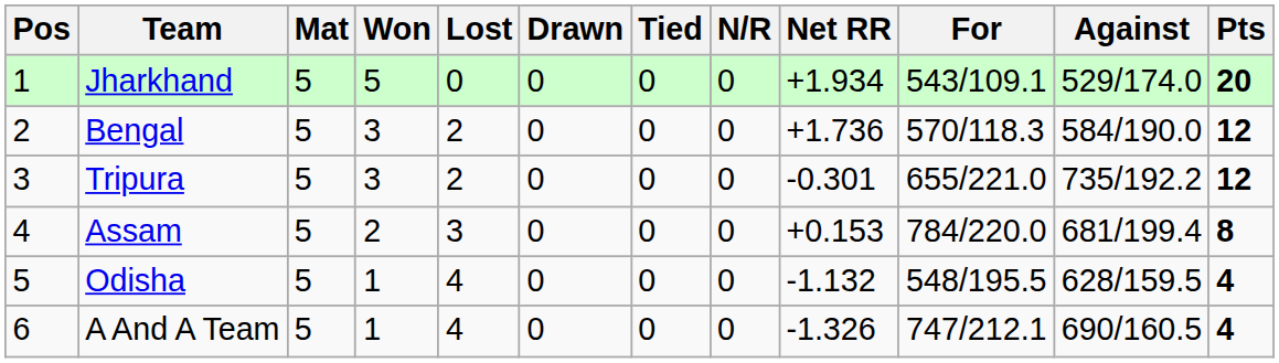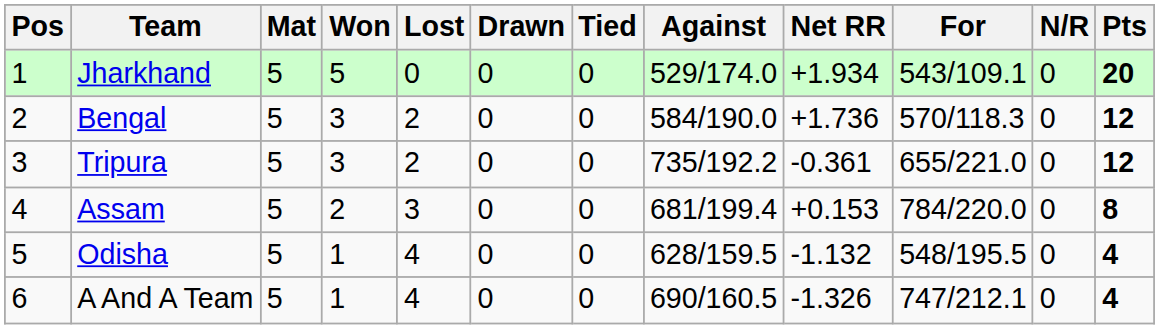 <table class="wikitable">
 <tr>
 <th>Pos</th>
 <th>Team</th>
 <th>Mat</th>
 <th>Won</th>
 <th>Lost</th>
 <th>Drawn</th>
 <th>Tied</th>
-<th>N/R</th>
+<th>Against</th>
 <th>Net RR</th>
 <th>For</th>
-<th>Against</th>
+<th>N/R</th>
 <th>Pts</th>
 </tr>
 <tr style="background:#cfc;">
 <td>1</td>
 <td><a href='#'>Jharkhand</a></td>
 <td>5</td>
 <td>5</td>
 <td>0</td>
 <td>0</td>
 <td>0</td>
-<td>0</td>
+<td>529/174.0</td>
 <td>+1.934</td>
 <td>543/109.1</td>
-<td>529/174.0</td>
+<td>0</td>
 <td><strong>20</strong></td>
 </tr>
 <tr>
 <td>2</td>
 <td><a href='#'>Bengal</a></td>
 <td>5</td>
 <td>3</td>
 <td>2</td>
 <td>0</td>
 <td>0</td>
-<td>0</td>
+<td>584/190.0</td>
 <td>+1.736</td>
 <td>570/118.3</td>
-<td>584/190.0</td>
+<td>0</td>
 <td><strong>12</strong></td>
 </tr>
 <tr>
 <td>3</td>
 <td><a href='#'>Tripura</a></td>
 <td>5</td>
 <td>3</td>
 <td>2</td>
 <td>0</td>
 <td>0</td>
+<td>735/192.2</td>
+<td>-0.361</td>
+<td>655/221.0</td>
 <td>0</td>
-<td>-0.301</td>
-<td>655/221.0</td>
-<td>735/192.2</td>
 <td><strong>12</strong></td>
 </tr>
 <tr>
 <td>4</td>
 <td><a href='#'>Assam</a></td>
 <td>5</td>
 <td>2</td>
 <td>3</td>
 <td>0</td>
 <td>0</td>
-<td>0</td>
+<td>681/199.4</td>
 <td>+0.153</td>
 <td>784/220.0</td>
-<td>681/199.4</td>
+<td>0</td>
 <td><strong>8</strong></td>
 </tr>
 <tr>
 <td>5</td>
 <td><a href='#'>Odisha</a></td>
 <td>5</td>
 <td>1</td>
 <td>4</td>
 <td>0</td>
 <td>0</td>
-<td>0</td>
+<td>628/159.5</td>
 <td>-1.132</td>
 <td>548/195.5</td>
-<td>628/159.5</td>
+<td>0</td>
 <td><strong>4</strong></td>
 </tr>
 <tr>
 <td>6</td>
 <td>A And A Team</td>
 <td>5</td>
 <td>1</td>
 <td>4</td>
 <td>0</td>
 <td>0</td>
-<td>0</td>
+<td>690/160.5</td>
 <td>-1.326</td>
 <td>747/212.1</td>
-<td>690/160.5</td>
+<td>0</td>
 <td><strong>4</strong></td>
 </tr>
 </table>
